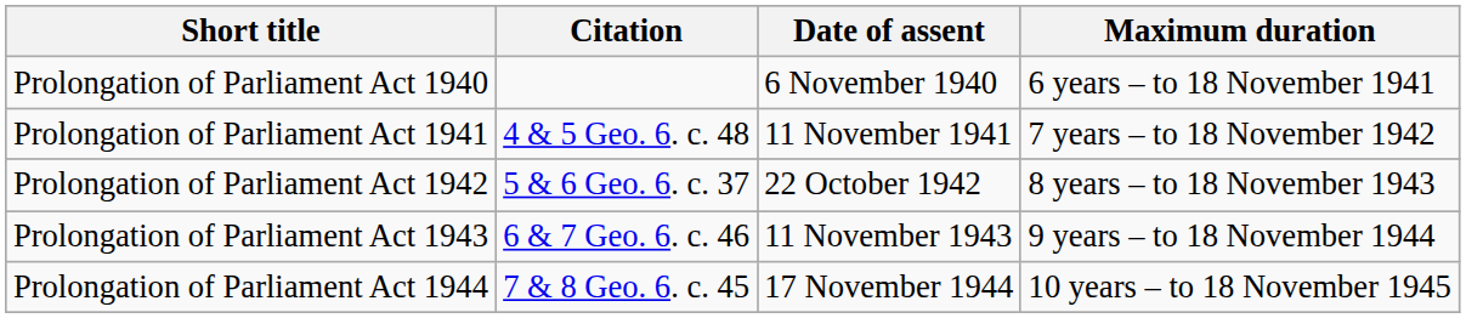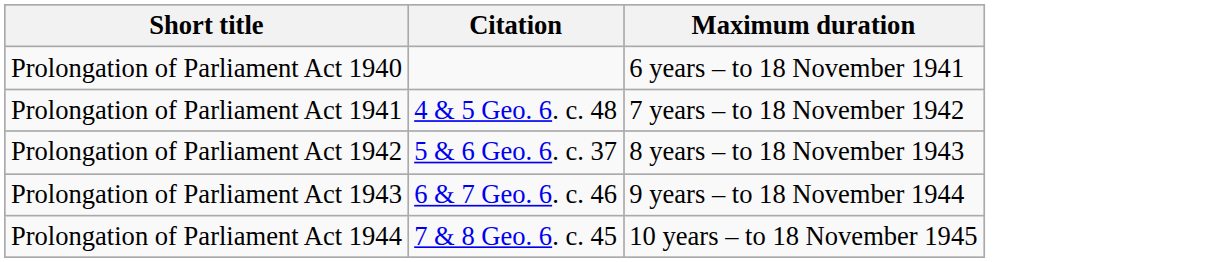 <table class="wikitable">
 <tr>
 <th>Short title<br></th>
 <th>Citation</th>
-<th>Date of assent</th>
 <th>Maximum duration</th>
 </tr>
 <tr>
 <td>Prolongation of Parliament Act 1940<br></td>
 <td></td>
-<td>6 November 1940</td>
 <td>6 years – to 18 November 1941</td>
 </tr>
 <tr>
 <td>Prolongation of Parliament Act 1941<br></td>
 <td><a href='#'>4 & 5 Geo. 6</a>. c. 48</td>
-<td>11 November 1941</td>
 <td>7 years – to 18 November 1942</td>
 </tr>
 <tr>
 <td>Prolongation of Parliament Act 1942<br></td>
 <td><a href='#'>5 & 6 Geo. 6</a>. c. 37</td>
-<td>22 October 1942</td>
 <td>8 years – to 18 November 1943</td>
 </tr>
 <tr>
 <td>Prolongation of Parliament Act 1943<br></td>
 <td><a href='#'>6 & 7 Geo. 6</a>. c. 46</td>
-<td>11 November 1943</td>
 <td>9 years – to 18 November 1944</td>
 </tr>
 <tr>
 <td>Prolongation of Parliament Act 1944<br></td>
 <td><a href='#'>7 & 8 Geo. 6</a>. c. 45</td>
-<td>17 November 1944</td>
 <td>10 years – to 18 November 1945</td>
 </tr>
 </table>
